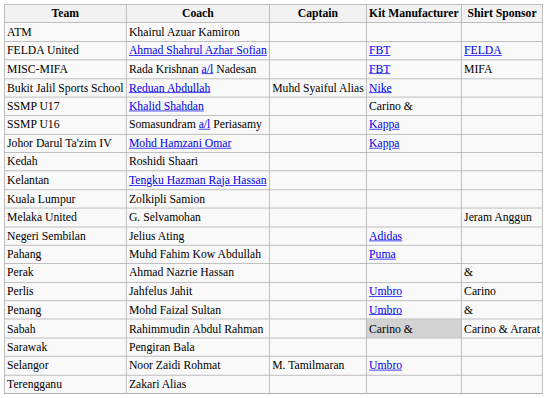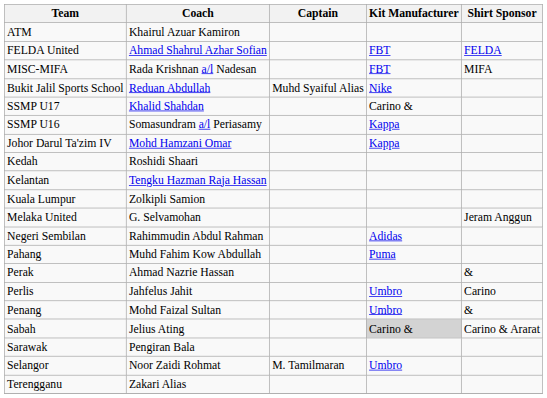 <table class="wikitable sortable" style="text-align: left;">
 <tr>
 <th>Team</th>
 <th>Coach</th>
 <th>Captain</th>
 <th>Kit Manufacturer</th>
 <th>Shirt Sponsor</th>
 </tr>
 <tr>
 <td>ATM</td>
 <td> Khairul Azuar Kamiron</td>
 <td></td>
 <td></td>
 <td></td>
 </tr>
 <tr>
 <td>FELDA United</td>
 <td> <a href='#'>Ahmad Shahrul Azhar Sofian</a></td>
 <td></td>
 <td><a href='#'>FBT</a></td>
 <td><a href='#'>FELDA</a></td>
 </tr>
 <tr>
 <td>MISC-MIFA</td>
 <td> Rada Krishnan <a href='#'>a/l</a> Nadesan</td>
 <td></td>
 <td><a href='#'>FBT</a></td>
 <td>MIFA</td>
 </tr>
 <tr>
 <td>Bukit Jalil Sports School</td>
 <td> <a href='#'>Reduan Abdullah</a></td>
 <td> Muhd Syaiful Alias</td>
 <td><a href='#'>Nike</a></td>
 <td></td>
 </tr>
 <tr>
 <td>SSMP U17</td>
 <td> <a href='#'>Khalid Shahdan</a></td>
 <td></td>
 <td>Carino & </td>
 <td></td>
 </tr>
 <tr>
 <td>SSMP U16</td>
 <td> Somasundram <a href='#'>a/l</a> Periasamy</td>
 <td></td>
 <td><a href='#'>Kappa</a></td>
 <td></td>
 </tr>
 <tr>
 <td>Johor Darul Ta'zim IV</td>
 <td> <a href='#'>Mohd Hamzani Omar</a></td>
 <td></td>
 <td><a href='#'>Kappa</a></td>
 <td></td>
 </tr>
 <tr>
 <td>Kedah</td>
 <td> Roshidi Shaari</td>
 <td></td>
 <td></td>
 <td></td>
 </tr>
 <tr>
 <td>Kelantan</td>
 <td> <a href='#'>Tengku Hazman Raja Hassan</a></td>
 <td></td>
 <td> </td>
 <td></td>
 </tr>
 <tr>
 <td>Kuala Lumpur</td>
 <td> Zolkipli Samion</td>
 <td></td>
 <td></td>
 <td></td>
 </tr>
 <tr>
 <td>Melaka United</td>
 <td> G. Selvamohan</td>
 <td></td>
 <td></td>
 <td>Jeram Anggun</td>
 </tr>
 <tr>
 <td>Negeri Sembilan</td>
-<td> Jelius Ating</td>
+<td> Rahimmudin Abdul Rahman</td>
 <td></td>
 <td><a href='#'>Adidas</a></td>
 <td></td>
 </tr>
 <tr>
 <td>Pahang</td>
 <td> Muhd Fahim Kow Abdullah</td>
 <td></td>
 <td><a href='#'>Puma</a></td>
 <td></td>
 </tr>
 <tr>
 <td>Perak</td>
 <td> Ahmad Nazrie Hassan</td>
 <td></td>
 <td></td>
 <td> & </td>
 </tr>
 <tr>
 <td>Perlis</td>
 <td> Jahfelus Jahit</td>
 <td></td>
 <td><a href='#'>Umbro</a></td>
 <td>Carino</td>
 </tr>
 <tr>
 <td>Penang</td>
 <td> Mohd Faizal Sultan</td>
 <td></td>
 <td><a href='#'>Umbro</a></td>
 <td> & </td>
 </tr>
 <tr>
 <td>Sabah</td>
-<td> Rahimmudin Abdul Rahman</td>
+<td> Jelius Ating</td>
 <td></td>
 <td style="background: lightgrey;">Carino & </td>
 <td>Carino & Ararat</td>
 </tr>
 <tr>
 <td>Sarawak</td>
 <td> Pengiran Bala</td>
 <td></td>
 <td></td>
 <td></td>
 </tr>
 <tr>
 <td>Selangor</td>
 <td> Noor Zaidi Rohmat</td>
 <td> M. Tamilmaran</td>
 <td><a href='#'>Umbro</a></td>
 <td></td>
 </tr>
 <tr>
 <td>Terengganu</td>
 <td> Zakari Alias</td>
 <td></td>
 <td></td>
 <td></td>
 </tr>
 <tr>
 </tr>
 </table>
